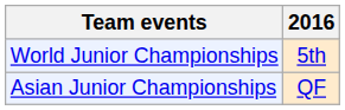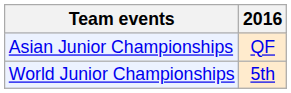 <table style='font-size: 90%; text-align:center;' class='wikitable'>
 <tr>
 <th>Team events</th>
 <th>2016</th>
 </tr>
 <tr>
+<td bgcolor="#ECF2FF"; align="left"><a href='#'>Asian Junior Championships</a></td>
+<td bgcolor=FFEBCD><a href='#'>QF</a></td>
+</tr>
+<tr>
 <td bgcolor="#ECF2FF"; align="left"><a href='#'>World Junior Championships</a></td>
 <td bgcolor=FFEBCD><a href='#'>5th</a></td>
 </tr>
-<tr>
-<td bgcolor="#ECF2FF"; align="left"><a href='#'>Asian Junior Championships</a></td>
-<td bgcolor=FFEBCD><a href='#'>QF</a></td>
-</tr>
 </table>
